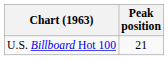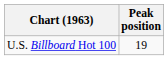 <table class="wikitable">
 <tr>
 <th>Chart (1963)</th>
 <th>Peak<br>position</th>
 </tr>
 <tr>
 <td>U.S. <a href='#'><em>Billboard</em> Hot 100</a></td>
-<td align="center">21</td>
+<td align="center">19</td>
 </tr>
 </table>
